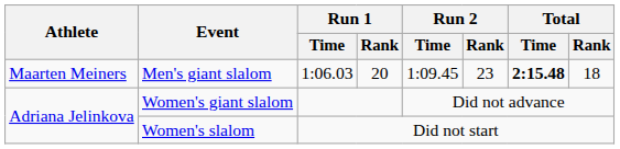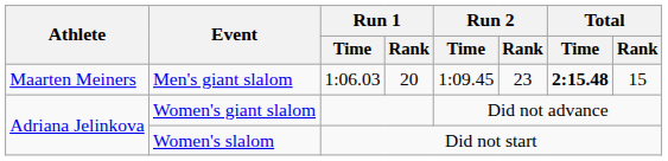 <table class=wikitable style=text-align:center;font-size:90%>
 <tr>
 <th rowspan=2>Athlete</th>
 <th rowspan=2>Event</th>
 <th colspan=2>Run 1</th>
 <th colspan=2>Run 2</th>
 <th colspan=2>Total</th>
 </tr>
 <tr style=font-size:95%>
 <th>Time</th>
 <th>Rank</th>
 <th>Time</th>
 <th>Rank</th>
 <th>Time</th>
 <th>Rank</th>
 </tr>
 <tr>
 <td align=left><a href='#'>Maarten Meiners</a></td>
 <td align=left><a href='#'>Men's giant slalom</a></td>
 <td>1:06.03</td>
 <td>20</td>
 <td>1:09.45</td>
 <td>23</td>
 <td><strong>2:15.48</strong></td>
-<td>18</td>
+<td>15</td>
 </tr>
 <tr>
 <td align=left rowspan=2><a href='#'>Adriana Jelinkova</a></td>
 <td align=left><a href='#'>Women's giant slalom</a></td>
 <td colspan=2></td>
 <td colspan=4>Did not advance</td>
 </tr>
 <tr>
 <td align=left><a href='#'>Women's slalom</a></td>
 <td colspan=6>Did not start</td>
 </tr>
 </table>
